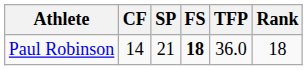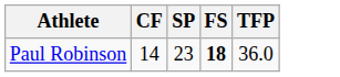 <table class="wikitable" border="1" style="font-size:90%">
 <tr>
 <th>Athlete</th>
 <th>CF</th>
 <th>SP</th>
 <th>FS</th>
 <th>TFP</th>
-<th>Rank</th>
 </tr>
 <tr align=center>
 <td align=left><a href='#'>Paul Robinson</a></td>
 <td>14</td>
-<td>21</td>
+<td>23</td>
 <td><strong>18</strong></td>
 <td>36.0</td>
-<td>18</td>
 </tr>
 </table>
